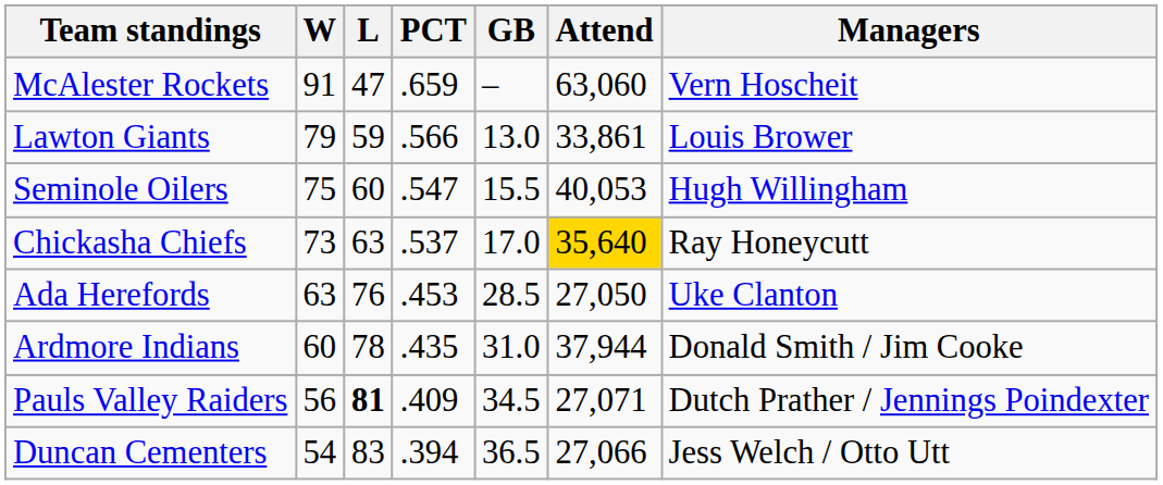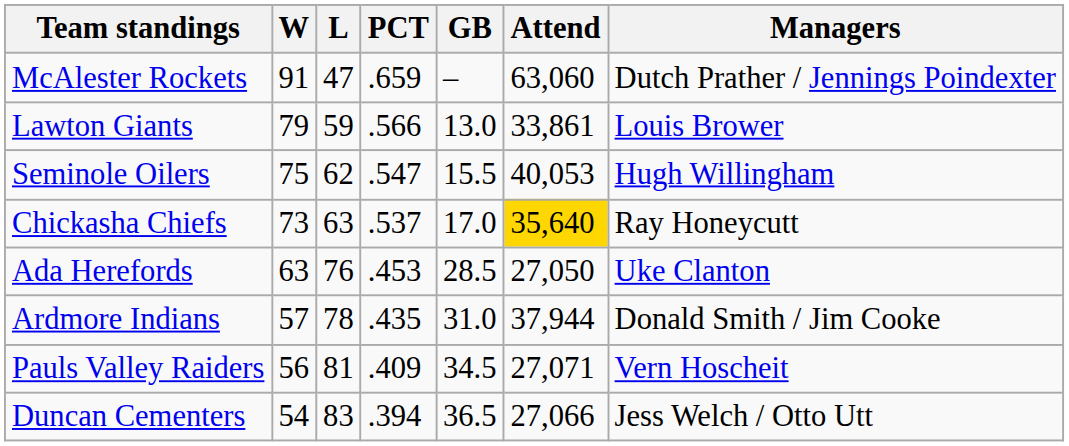 <table class="wikitable">
 <tr>
 <th>Team standings</th>
 <th>W</th>
 <th>L</th>
 <th>PCT</th>
 <th>GB</th>
 <th>Attend</th>
 <th>Managers</th>
 </tr>
 <tr>
 <td><a href='#'>McAlester Rockets</a></td>
 <td>91</td>
 <td>47</td>
 <td>.659</td>
 <td>–</td>
 <td>63,060</td>
-<td><a href='#'>Vern Hoscheit</a></td>
+<td>Dutch Prather / <a href='#'>Jennings Poindexter</a></td>
 </tr>
 <tr>
 <td><a href='#'>Lawton Giants</a></td>
 <td>79</td>
 <td>59</td>
 <td>.566</td>
 <td>13.0</td>
 <td>33,861</td>
 <td><a href='#'>Louis Brower</a></td>
 </tr>
 <tr>
 <td><a href='#'>Seminole Oilers</a></td>
 <td>75</td>
-<td>60</td>
+<td>62</td>
 <td>.547</td>
 <td>15.5</td>
 <td>40,053</td>
 <td><a href='#'>Hugh Willingham</a></td>
 </tr>
 <tr>
 <td><a href='#'>Chickasha Chiefs</a></td>
 <td>73</td>
 <td>63</td>
 <td>.537</td>
 <td>17.0</td>
 <td style="background: gold;">35,640</td>
 <td>Ray Honeycutt</td>
 </tr>
 <tr>
 <td><a href='#'>Ada Herefords</a></td>
 <td>63</td>
 <td>76</td>
 <td>.453</td>
 <td>28.5</td>
 <td>27,050</td>
 <td><a href='#'>Uke Clanton</a></td>
 </tr>
 <tr>
 <td><a href='#'>Ardmore Indians</a></td>
-<td>60</td>
+<td>57</td>
 <td>78</td>
 <td>.435</td>
 <td>31.0</td>
 <td>37,944</td>
 <td>Donald Smith / Jim Cooke</td>
 </tr>
 <tr>
 <td><a href='#'>Pauls Valley Raiders</a></td>
 <td>56</td>
-<td><strong>81</strong></td>
+<td>81</td>
 <td>.409</td>
 <td>34.5</td>
 <td>27,071</td>
-<td>Dutch Prather / <a href='#'>Jennings Poindexter</a></td>
+<td><a href='#'>Vern Hoscheit</a></td>
 </tr>
 <tr>
 <td><a href='#'>Duncan Cementers</a></td>
 <td>54</td>
 <td>83</td>
 <td>.394</td>
 <td>36.5</td>
 <td>27,066</td>
 <td>Jess Welch / Otto Utt</td>
 </tr>
 </table>
